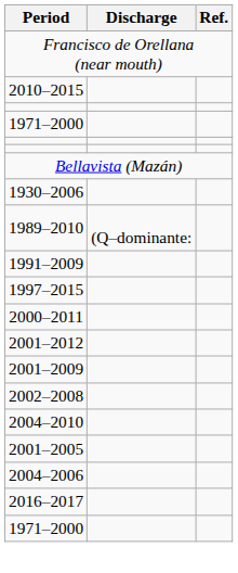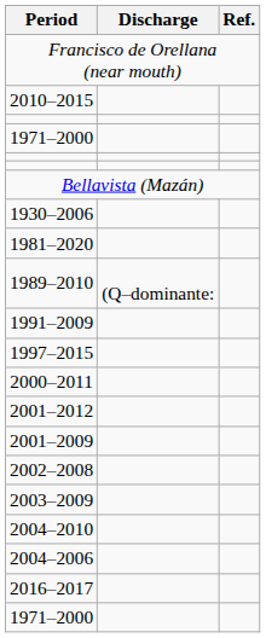 <table class="wikitable" style="text-align:center;">
 <tr>
 <th>Period</th>
 <th>Discharge</th>
 <th>Ref.</th>
 </tr>
 <tr>
 <td colspan="3"><em>Francisco de Orellana</em><br><em>(near mouth)</em><br></td>
 </tr>
 <tr>
 <td>2010–2015</td>
 <td></td>
 <td></td>
 </tr>
 <tr>
 <td></td>
 <td></td>
 <td></td>
 </tr>
 <tr>
 <td>1971–2000</td>
 <td></td>
 <td></td>
 </tr>
 <tr>
 <td></td>
 <td></td>
 <td></td>
 </tr>
 <tr>
 <td></td>
 <td></td>
 <td></td>
 </tr>
 <tr>
 <td colspan="3"><em><a href='#'>Bellavista</a> (Mazán)</em></td>
 </tr>
 <tr>
 <td>1930–2006</td>
 <td></td>
 <td></td>
 </tr>
 <tr>
+<td>1981–2020</td>
+<td></td>
+<td></td>
+</tr>
+<tr>
 <td>1989–2010</td>
 <td><br>(Q–dominante: </td>
 <td></td>
 </tr>
 <tr>
 <td>1991–2009</td>
 <td></td>
 <td></td>
 </tr>
 <tr>
 <td>1997–2015</td>
 <td></td>
 <td></td>
 </tr>
 <tr>
 <td>2000–2011</td>
 <td></td>
 <td></td>
 </tr>
 <tr>
 <td>2001–2012</td>
 <td></td>
 <td></td>
 </tr>
 <tr>
 <td>2001–2009</td>
 <td></td>
 <td></td>
 </tr>
 <tr>
 <td>2002–2008</td>
 <td></td>
 <td></td>
 </tr>
 <tr>
-<td>2004–2010</td>
+<td>2003–2009</td>
 <td></td>
 <td></td>
 </tr>
 <tr>
-<td>2001–2005</td>
+<td>2004–2010</td>
 <td></td>
 <td></td>
 </tr>
 <tr>
 <td>2004–2006</td>
 <td></td>
 <td></td>
 </tr>
 <tr>
 <td>2016–2017</td>
 <td></td>
 <td></td>
 </tr>
 <tr>
 <td>1971–2000</td>
 <td></td>
 <td></td>
 </tr>
 </table>
